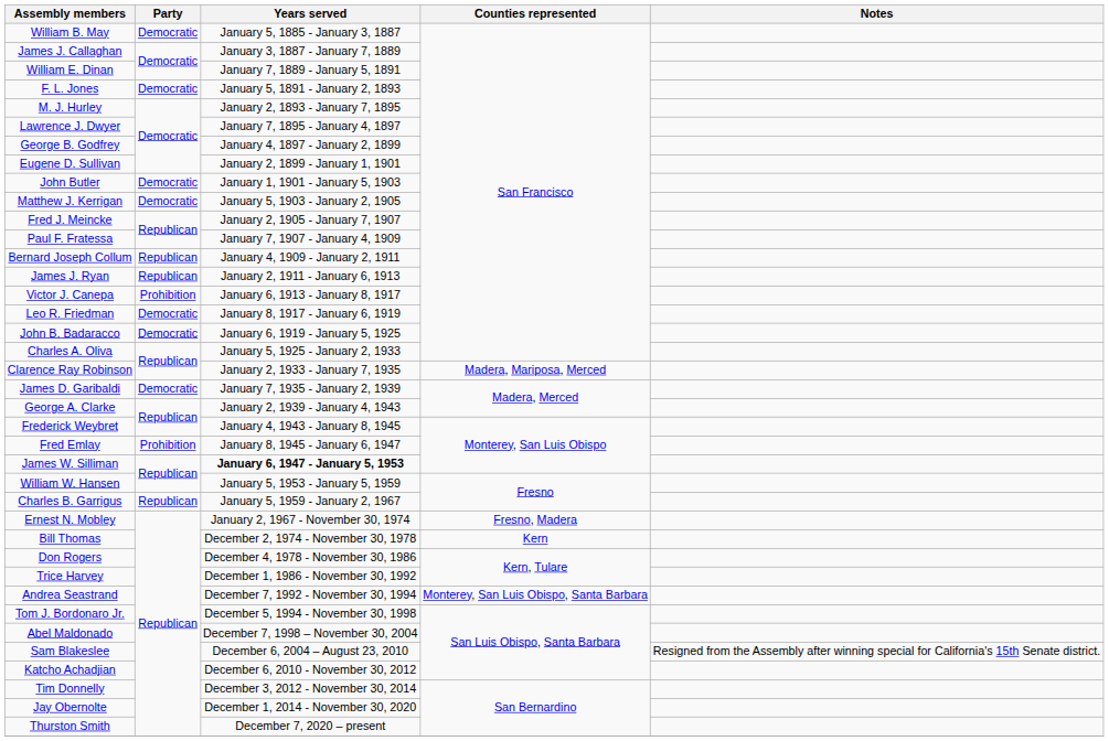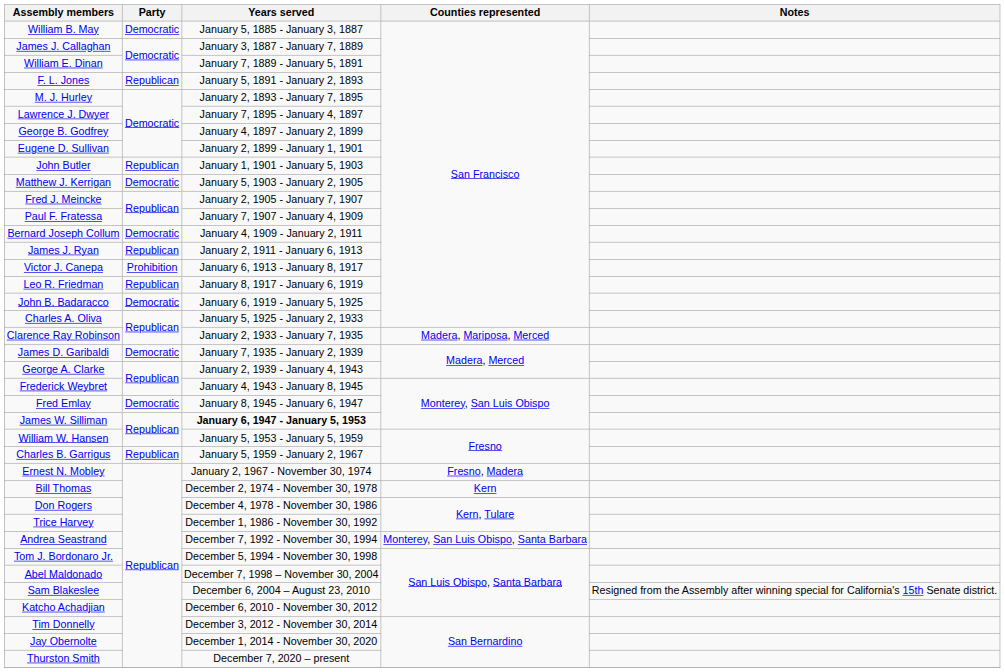 <table class=wikitable style="text-align:center">
 <tr>
 <th>Assembly members</th>
 <th>Party</th>
 <th>Years served</th>
 <th>Counties represented</th>
 <th>Notes</th>
 </tr>
 <tr>
 <td><a href='#'>William B. May</a></td>
 <td><a href='#'>Democratic</a></td>
 <td>January 5, 1885 - January 3, 1887</td>
 <td rowspan=19><a href='#'>San Francisco</a></td>
 <td></td>
 </tr>
 <tr>
 <td><a href='#'>James J. Callaghan</a></td>
 <td rowspan=2 ><a href='#'>Democratic</a></td>
 <td>January 3, 1887 - January 7, 1889</td>
 <td></td>
 </tr>
 <tr>
 <td><a href='#'>William E. Dinan</a></td>
 <td>January 7, 1889 - January 5, 1891</td>
 <td></td>
 </tr>
 <tr>
 <td><a href='#'>F. L. Jones</a></td>
-<td><a href='#'>Democratic</a></td>
+<td><a href='#'>Republican</a></td>
 <td>January 5, 1891 - January 2, 1893</td>
 <td></td>
 </tr>
 <tr>
 <td><a href='#'>M. J. Hurley</a></td>
 <td rowspan=4 ><a href='#'>Democratic</a></td>
 <td>January 2, 1893 - January 7, 1895</td>
 <td></td>
 </tr>
 <tr>
 <td><a href='#'>Lawrence J. Dwyer</a></td>
 <td>January 7, 1895 - January 4, 1897</td>
 <td></td>
 </tr>
 <tr>
 <td><a href='#'>George B. Godfrey</a></td>
 <td>January 4, 1897 - January 2, 1899</td>
 <td></td>
 </tr>
 <tr>
 <td><a href='#'>Eugene D. Sullivan</a></td>
 <td>January 2, 1899 - January 1, 1901</td>
 <td></td>
 </tr>
 <tr>
 <td><a href='#'>John Butler</a></td>
-<td><a href='#'>Democratic</a></td>
+<td><a href='#'>Republican</a></td>
 <td>January 1, 1901 - January 5, 1903</td>
 <td></td>
 </tr>
 <tr>
 <td><a href='#'>Matthew J. Kerrigan</a></td>
 <td><a href='#'>Democratic</a></td>
 <td>January 5, 1903 - January 2, 1905</td>
 <td></td>
 </tr>
 <tr>
 <td><a href='#'>Fred J. Meincke</a></td>
 <td rowspan=2 ><a href='#'>Republican</a></td>
 <td>January 2, 1905 - January 7, 1907</td>
 <td></td>
 </tr>
 <tr>
 <td><a href='#'>Paul F. Fratessa</a></td>
 <td>January 7, 1907 - January 4, 1909</td>
 <td></td>
 </tr>
 <tr>
 <td><a href='#'>Bernard Joseph Collum</a></td>
-<td><a href='#'>Republican</a></td>
+<td><a href='#'>Democratic</a></td>
 <td>January 4, 1909 - January 2, 1911</td>
 <td></td>
 </tr>
 <tr>
 <td><a href='#'>James J. Ryan</a></td>
 <td rowspan=2 ><a href='#'>Republican</a></td>
 <td>January 2, 1911 - January 6, 1913</td>
 <td></td>
 </tr>
 <tr>
 <td rowspan=2><a href='#'>Victor J. Canepa</a></td>
 <td rowspan=2>January 6, 1913 - January 8, 1917</td>
 <td rowspan=2></td>
 </tr>
 <tr>
 <td><a href='#'>Prohibition</a></td>
 </tr>
 <tr>
 <td><a href='#'>Leo R. Friedman</a></td>
-<td><a href='#'>Democratic</a></td>
+<td><a href='#'>Republican</a></td>
 <td>January 8, 1917 - January 6, 1919</td>
 <td></td>
 </tr>
 <tr>
 <td><a href='#'>John B. Badaracco</a></td>
 <td><a href='#'>Democratic</a></td>
 <td>January 6, 1919 - January 5, 1925</td>
 <td></td>
 </tr>
 <tr>
 <td><a href='#'>Charles A. Oliva</a></td>
 <td rowspan=2 ><a href='#'>Republican</a></td>
 <td>January 5, 1925 - January 2, 1933</td>
 <td></td>
 </tr>
 <tr>
 <td><a href='#'>Clarence Ray Robinson</a></td>
 <td>January 2, 1933 - January 7, 1935</td>
 <td><a href='#'>Madera</a>, <a href='#'>Mariposa</a>, <a href='#'>Merced</a></td>
 <td></td>
 </tr>
 <tr>
 <td><a href='#'>James D. Garibaldi</a></td>
 <td><a href='#'>Democratic</a></td>
 <td>January 7, 1935 - January 2, 1939</td>
 <td rowspan=2><a href='#'>Madera</a>, <a href='#'>Merced</a></td>
 <td></td>
 </tr>
 <tr>
 <td><a href='#'>George A. Clarke</a></td>
 <td rowspan=2 ><a href='#'>Republican</a></td>
 <td>January 2, 1939 - January 4, 1943</td>
 <td></td>
 </tr>
 <tr>
 <td><a href='#'>Frederick Weybret</a></td>
 <td>January 4, 1943 - January 8, 1945</td>
 <td rowspan=3><a href='#'>Monterey</a>, <a href='#'>San Luis Obispo</a></td>
 <td></td>
 </tr>
 <tr>
 <td><a href='#'>Fred Emlay</a></td>
-<td><a href='#'>Prohibition</a></td>
+<td><a href='#'>Democratic</a></td>
 <td>January 8, 1945 - January 6, 1947</td>
 <td></td>
 </tr>
 <tr>
 <td><a href='#'>James W. Silliman</a></td>
 <td rowspan=2 ><a href='#'>Republican</a></td>
 <td><strong>January 6, 1947 - January 5, 1953</strong></td>
 <td></td>
 </tr>
 <tr>
 <td><a href='#'>William W. Hansen</a></td>
 <td>January 5, 1953 - January 5, 1959</td>
 <td rowspan=2><a href='#'>Fresno</a></td>
 <td></td>
 </tr>
 <tr>
 <td><a href='#'>Charles B. Garrigus</a></td>
 <td><a href='#'>Republican</a></td>
 <td>January 5, 1959 - January 2, 1967</td>
 <td></td>
 </tr>
 <tr>
 <td><a href='#'>Ernest N. Mobley</a></td>
 <td rowspan=13 ><a href='#'>Republican</a></td>
 <td>January 2, 1967 - November 30, 1974</td>
 <td><a href='#'>Fresno</a>, <a href='#'>Madera</a></td>
 <td></td>
 </tr>
 <tr>
 <td><a href='#'>Bill Thomas</a></td>
 <td>December 2, 1974 - November 30, 1978</td>
 <td rowspan=2><a href='#'>Kern</a></td>
 <td></td>
 </tr>
 <tr>
 <td rowspan=2><a href='#'>Don Rogers</a></td>
 <td rowspan=2>December 4, 1978 - November 30, 1986</td>
 <td rowspan=2></td>
 </tr>
 <tr>
 <td rowspan=2><a href='#'>Kern</a>, <a href='#'>Tulare</a></td>
 </tr>
 <tr>
 <td><a href='#'>Trice Harvey</a></td>
 <td>December 1, 1986 - November 30, 1992</td>
 <td></td>
 </tr>
 <tr>
 <td><a href='#'>Andrea Seastrand</a></td>
 <td>December 7, 1992 - November 30, 1994</td>
 <td><a href='#'>Monterey</a>, <a href='#'>San Luis Obispo</a>, <a href='#'>Santa Barbara</a></td>
 <td></td>
 </tr>
 <tr>
 <td><a href='#'>Tom J. Bordonaro Jr.</a></td>
 <td>December 5, 1994 - November 30, 1998</td>
 <td rowspan=4><a href='#'>San Luis Obispo</a>, <a href='#'>Santa Barbara</a></td>
 <td></td>
 </tr>
 <tr>
 <td><a href='#'>Abel Maldonado</a></td>
 <td>December 7, 1998 – November 30, 2004</td>
 <td></td>
 </tr>
 <tr>
 <td><a href='#'>Sam Blakeslee</a></td>
 <td>December 6, 2004 – August 23, 2010</td>
 <td>Resigned from the Assembly after winning special for California's <a href='#'>15th</a> Senate district.</td>
 </tr>
 <tr>
 <td><a href='#'>Katcho Achadjian</a></td>
 <td>December 6, 2010 - November 30, 2012</td>
 <td></td>
 </tr>
 <tr>
 <td><a href='#'>Tim Donnelly</a></td>
 <td>December 3, 2012 - November 30, 2014</td>
 <td rowspan=3><a href='#'>San Bernardino</a></td>
 <td></td>
 </tr>
 <tr>
 <td><a href='#'>Jay Obernolte</a></td>
 <td>December 1, 2014 - November 30, 2020</td>
 <td></td>
 </tr>
 <tr>
 <td><a href='#'>Thurston Smith</a></td>
 <td>December 7, 2020 – present</td>
 <td></td>
 </tr>
 <tr>
 </tr>
 </table>
